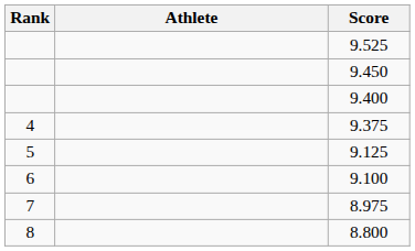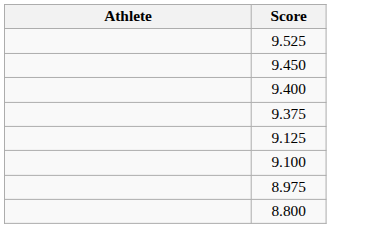 <table class=wikitable style="text-align:center">
 <tr>
-<th width=40>Rank</th>
 <th width=250>Athlete</th>
 <th width=70>Score</th>
 </tr>
 <tr>
-<td></td>
 <td align=left></td>
 <td>9.525</td>
 </tr>
 <tr>
-<td></td>
 <td align=left></td>
 <td>9.450</td>
 </tr>
 <tr>
-<td></td>
 <td align=left></td>
 <td>9.400</td>
 </tr>
 <tr>
-<td>4</td>
 <td align=left></td>
 <td>9.375</td>
 </tr>
 <tr>
-<td>5</td>
 <td align=left></td>
 <td>9.125</td>
 </tr>
 <tr>
-<td>6</td>
 <td align=left></td>
 <td>9.100</td>
 </tr>
 <tr>
-<td>7</td>
 <td align=left></td>
 <td>8.975</td>
 </tr>
 <tr>
-<td>8</td>
 <td align=left></td>
 <td>8.800</td>
 </tr>
 </table>
